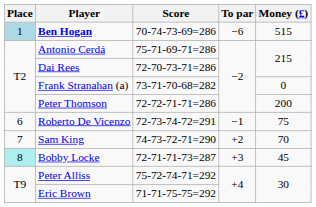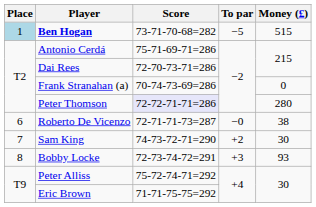 <table class=wikitable>
 <tr>
 <th>Place</th>
 <th>Player</th>
 <th>Score</th>
 <th>To par</th>
 <th>Money (<a href='#'>£</a>)</th>
 </tr>
 <tr>
 <td align=center style="background: lightblue;">1</td>
 <td> <strong><a href='#'>Ben Hogan</a></strong></td>
-<td>70-74-73-69=286</td>
-<td align=center>−6</td>
+<td>73-71-70-68=282</td>
+<td align=center>−5</td>
 <td align=center>515</td>
 </tr>
 <tr>
 <td rowspan=4 align=center>T2</td>
 <td> <a href='#'>Antonio Cerdá</a></td>
 <td>75-71-69-71=286</td>
 <td rowspan=4 align=center>−2</td>
 <td rowspan=2 align=center>215</td>
 </tr>
 <tr>
 <td> <a href='#'>Dai Rees</a></td>
 <td>72-70-73-71=286</td>
 </tr>
 <tr>
 <td> <a href='#'>Frank Stranahan</a> (a)</td>
-<td>73-71-70-68=282</td>
+<td>70-74-73-69=286</td>
 <td align=center>0</td>
 </tr>
 <tr>
 <td> <a href='#'>Peter Thomson</a></td>
-<td>72-72-71-71=286</td>
-<td align=center>200</td>
+<td style="background: lavender;">72-72-71-71=286</td>
+<td align=center>280</td>
 </tr>
 <tr>
 <td align=center>6</td>
 <td> <a href='#'>Roberto De Vicenzo</a></td>
-<td>72-73-74-72=291</td>
-<td align=center>−1</td>
-<td align=center>75</td>
+<td>72-71-71-73=287</td>
+<td align=center>−0</td>
+<td align=center>38</td>
 </tr>
 <tr>
 <td align=center>7</td>
 <td> <a href='#'>Sam King</a></td>
 <td>74-73-72-71=290</td>
 <td align=center>+2</td>
-<td rowspan=1 align=center>70</td>
+<td rowspan=1 align=center>30</td>
 </tr>
 <tr>
-<td align=center style="background: paleturquoise;">8</td>
+<td align=center>8</td>
 <td> <a href='#'>Bobby Locke</a></td>
-<td>72-71-71-73=287</td>
+<td>72-73-74-72=291</td>
 <td align=center>+3</td>
-<td rowspan=1 align=center>45</td>
+<td rowspan=1 align=center>93</td>
 </tr>
 <tr>
 <td rowspan=2 align=center>T9</td>
 <td> <a href='#'>Peter Alliss</a></td>
 <td>75-72-74-71=292</td>
 <td rowspan=2 align=center>+4</td>
 <td rowspan=2 align=center>30</td>
 </tr>
 <tr>
 <td> <a href='#'>Eric Brown</a></td>
 <td>71-71-75-75=292</td>
 </tr>
 </table>
